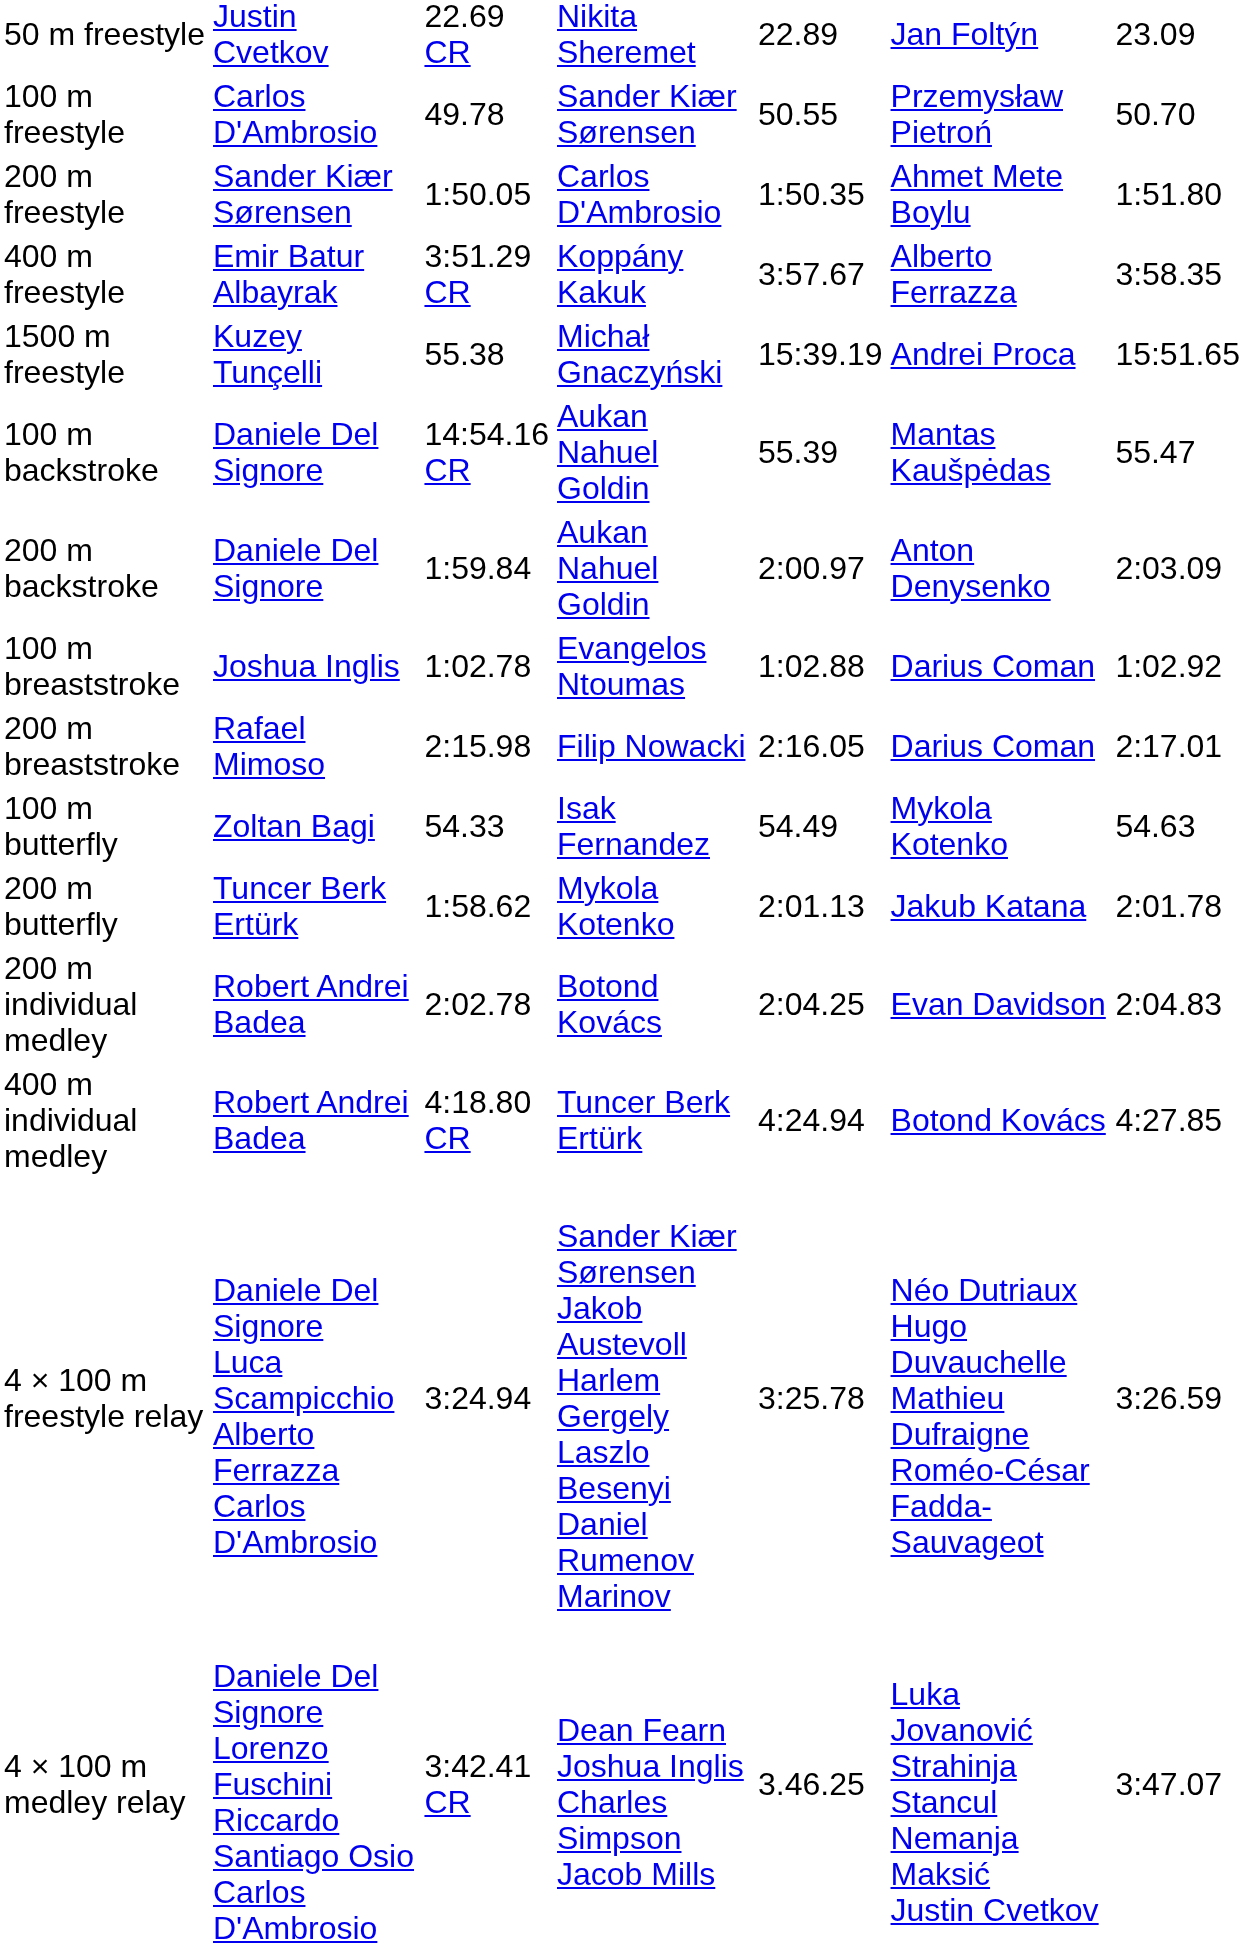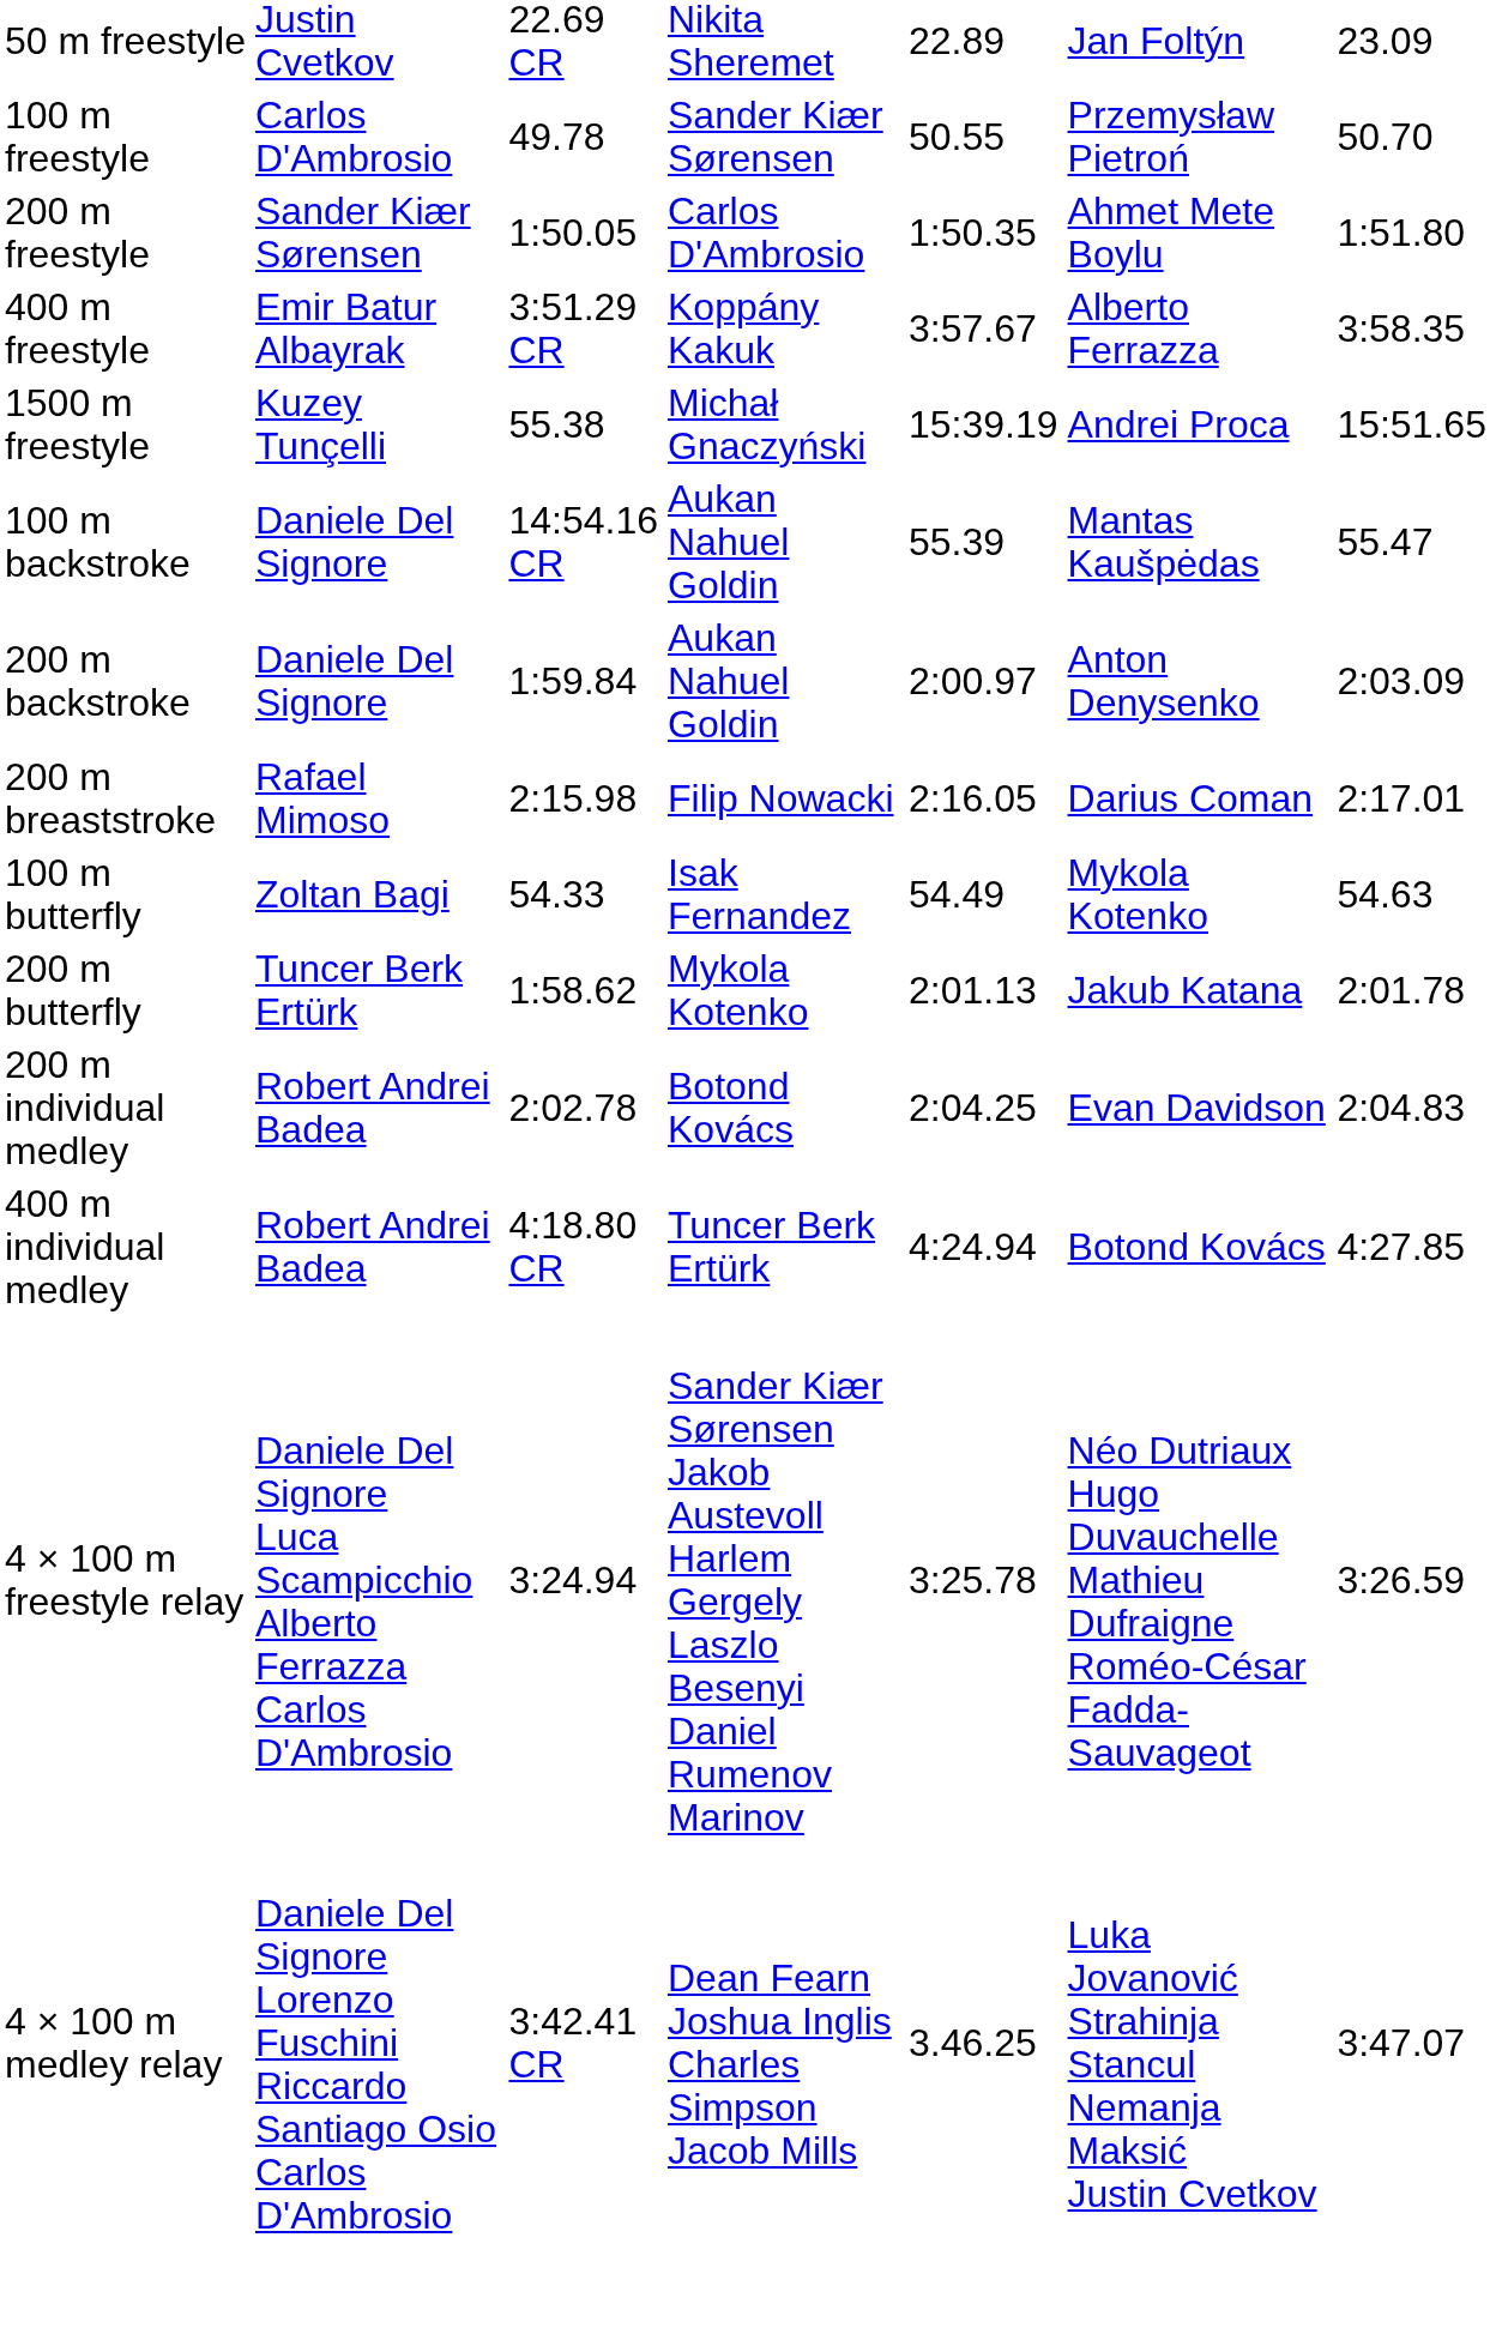 <table>
 <tr>
 <td>50 m freestyle</td>
 <td><a href='#'>Justin Cvetkov</a><br></td>
 <td>22.69<br><a href='#'>CR</a></td>
 <td><a href='#'>Nikita Sheremet</a><br></td>
 <td>22.89</td>
 <td><a href='#'>Jan Foltýn</a><br></td>
 <td>23.09</td>
 </tr>
 <tr>
 <td>100 m freestyle</td>
 <td><a href='#'>Carlos D'Ambrosio</a><br></td>
 <td>49.78</td>
 <td><a href='#'>Sander Kiær Sørensen</a><br></td>
 <td>50.55</td>
 <td><a href='#'>Przemysław Pietroń</a><br></td>
 <td>50.70</td>
 </tr>
 <tr>
 <td>200 m freestyle</td>
 <td><a href='#'>Sander Kiær Sørensen</a><br></td>
 <td>1:50.05</td>
 <td><a href='#'>Carlos D'Ambrosio</a><br></td>
 <td>1:50.35</td>
 <td><a href='#'>Ahmet Mete Boylu</a><br></td>
 <td>1:51.80</td>
 </tr>
 <tr>
 <td>400 m freestyle</td>
 <td><a href='#'>Emir Batur Albayrak</a><br></td>
 <td>3:51.29<br><a href='#'>CR</a></td>
 <td><a href='#'>Koppány Kakuk</a><br></td>
 <td>3:57.67</td>
 <td><a href='#'>Alberto Ferrazza</a><br></td>
 <td>3:58.35</td>
 </tr>
 <tr>
 <td>1500 m freestyle</td>
 <td><a href='#'>Kuzey Tunçelli</a><br></td>
 <td>55.38</td>
 <td><a href='#'>Michał Gnaczyński</a><br></td>
 <td>15:39.19</td>
 <td><a href='#'>Andrei Proca</a><br></td>
 <td>15:51.65</td>
 </tr>
 <tr>
 <td>100 m backstroke</td>
 <td><a href='#'>Daniele Del Signore</a><br></td>
 <td>14:54.16<br><a href='#'>CR</a></td>
 <td><a href='#'>Aukan Nahuel Goldin</a><br></td>
 <td>55.39</td>
 <td><a href='#'>Mantas Kaušpėdas</a><br></td>
 <td>55.47</td>
 </tr>
 <tr>
 <td>200 m backstroke</td>
 <td><a href='#'>Daniele Del Signore</a><br></td>
 <td>1:59.84</td>
 <td><a href='#'>Aukan Nahuel Goldin</a><br></td>
 <td>2:00.97</td>
 <td><a href='#'>Anton Denysenko</a><br></td>
 <td>2:03.09</td>
 </tr>
 <tr>
-<td>100 m breaststroke</td>
-<td><a href='#'>Joshua Inglis</a><br></td>
-<td>1:02.78</td>
-<td><a href='#'>Evangelos Ntoumas</a><br></td>
-<td>1:02.88</td>
-<td><a href='#'>Darius Coman</a><br></td>
-<td>1:02.92</td>
-</tr>
-<tr>
 <td>200 m breaststroke</td>
 <td><a href='#'>Rafael Mimoso</a><br></td>
 <td>2:15.98</td>
 <td><a href='#'>Filip Nowacki</a><br></td>
 <td>2:16.05</td>
 <td><a href='#'>Darius Coman</a><br></td>
 <td>2:17.01</td>
 </tr>
 <tr>
 <td>100 m butterfly</td>
 <td><a href='#'>Zoltan Bagi</a><br></td>
 <td>54.33</td>
 <td><a href='#'>Isak Fernandez</a><br></td>
 <td>54.49</td>
 <td><a href='#'>Mykola Kotenko</a><br></td>
 <td>54.63</td>
 </tr>
 <tr>
 <td>200 m butterfly</td>
 <td><a href='#'>Tuncer Berk Ertürk</a><br></td>
 <td>1:58.62</td>
 <td><a href='#'>Mykola Kotenko</a><br></td>
 <td>2:01.13</td>
 <td><a href='#'>Jakub Katana</a><br></td>
 <td>2:01.78</td>
 </tr>
 <tr>
 <td>200 m individual medley</td>
 <td><a href='#'>Robert Andrei Badea</a><br></td>
 <td>2:02.78</td>
 <td><a href='#'>Botond Kovács</a><br></td>
 <td>2:04.25</td>
 <td><a href='#'>Evan Davidson</a><br></td>
 <td>2:04.83</td>
 </tr>
 <tr>
 <td>400 m individual medley</td>
 <td><a href='#'>Robert Andrei Badea</a><br></td>
 <td>4:18.80<br><a href='#'>CR</a></td>
 <td><a href='#'>Tuncer Berk Ertürk</a><br></td>
 <td>4:24.94</td>
 <td><a href='#'>Botond Kovács</a><br></td>
 <td>4:27.85</td>
 </tr>
 <tr>
 <td>4 × 100 m freestyle relay</td>
 <td><br><a href='#'>Daniele Del Signore</a><br><a href='#'>Luca Scampicchio</a><br><a href='#'>Alberto Ferrazza</a><br><a href='#'>Carlos D'Ambrosio</a></td>
 <td>3:24.94</td>
 <td><br><a href='#'>Sander Kiær Sørensen</a><br><a href='#'>Jakob Austevoll Harlem</a><br><a href='#'>Gergely Laszlo Besenyi</a><br><a href='#'>Daniel Rumenov Marinov</a></td>
 <td>3:25.78</td>
 <td><br><a href='#'>Néo Dutriaux</a><br><a href='#'>Hugo Duvauchelle</a><br><a href='#'>Mathieu Dufraigne</a><br><a href='#'>Roméo-César Fadda-Sauvageot</a></td>
 <td>3:26.59</td>
 </tr>
 <tr>
 <td>4 × 100 m medley relay</td>
 <td><br><a href='#'>Daniele Del Signore</a><br><a href='#'>Lorenzo Fuschini</a><br><a href='#'>Riccardo Santiago Osio</a><br><a href='#'>Carlos D'Ambrosio</a></td>
 <td>3:42.41<br><a href='#'>CR</a></td>
 <td><br><a href='#'>Dean Fearn</a><br><a href='#'>Joshua Inglis</a><br><a href='#'>Charles Simpson</a><br><a href='#'>Jacob Mills</a></td>
 <td>3.46.25</td>
 <td><br><a href='#'>Luka Jovanović</a><br><a href='#'>Strahinja Stancul</a><br><a href='#'>Nemanja Maksić</a><br><a href='#'>Justin Cvetkov</a></td>
 <td>3:47.07</td>
 </tr>
 </table>
